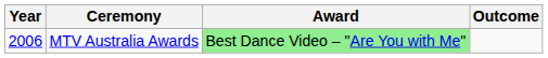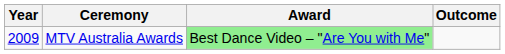 <table class="wikitable" border="1">
 <tr>
 <th>Year</th>
 <th>Ceremony</th>
 <th>Award</th>
 <th>Outcome</th>
 </tr>
 <tr>
-<td><a href='#'>2006</a></td>
+<td><a href='#'>2009</a></td>
 <td><a href='#'>MTV Australia Awards</a></td>
 <td style="background: lightgreen;">Best Dance Video – "<a href='#'>Are You with Me</a>"</td>
 <td></td>
 </tr>
 </table>
